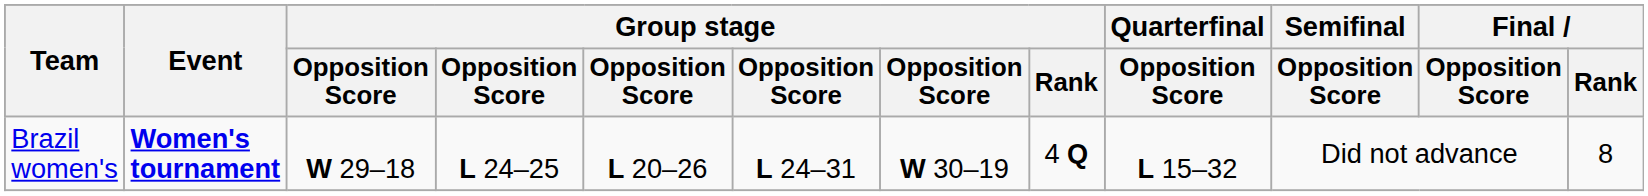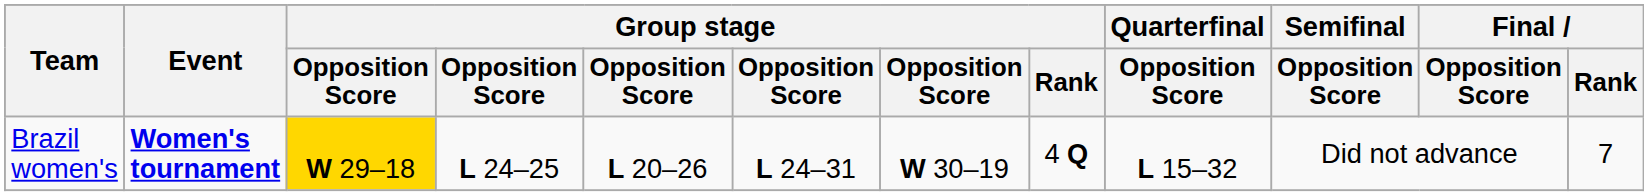 <table class="wikitable" style="font-size:90%">
 <tr>
 <th rowspan=2>Team</th>
 <th rowspan=2>Event</th>
 <th colspan=6>Group stage</th>
 <th>Quarterfinal</th>
 <th>Semifinal</th>
 <th colspan=2>Final / </th>
 </tr>
 <tr style="font-size:95%">
 <th>Opposition<br>Score</th>
 <th>Opposition<br>Score</th>
 <th>Opposition<br>Score</th>
 <th>Opposition<br>Score</th>
 <th>Opposition<br>Score</th>
 <th>Rank</th>
 <th>Opposition<br>Score</th>
 <th>Opposition<br>Score</th>
 <th>Opposition<br>Score</th>
 <th>Rank</th>
 </tr>
 <tr align=center>
 <td align=left><a href='#'>Brazil women's</a></td>
 <td align=left><strong><a href='#'>Women's tournament</a></strong></td>
-<td><br><strong>W</strong> 29–18</td>
+<td style="background: gold;"><br><strong>W</strong> 29–18</td>
 <td><br><strong>L</strong> 24–25</td>
 <td><br><strong>L</strong> 20–26</td>
 <td><br><strong>L</strong> 24–31</td>
 <td><br><strong>W</strong> 30–19</td>
 <td>4 <strong>Q</strong></td>
 <td><br><strong>L</strong> 15–32</td>
 <td colspan=2>Did not advance</td>
-<td>8</td>
+<td>7</td>
 </tr>
 </table>
